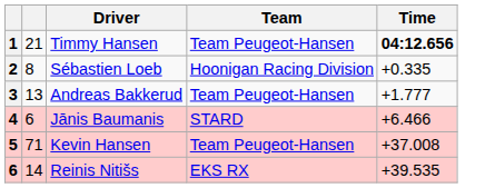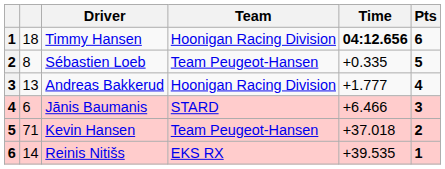 <table class=wikitable style="font-size:95%">
 <tr>
 <th></th>
 <th></th>
 <th>Driver</th>
 <th>Team</th>
 <th>Time</th>
+<th>Pts</th>
 </tr>
 <tr>
 <th>1</th>
-<td>21</td>
+<td>18</td>
 <td> <a href='#'>Timmy Hansen</a></td>
-<td><a href='#'>Team Peugeot-Hansen</a></td>
+<td><a href='#'>Hoonigan Racing Division</a></td>
 <td><strong>04:12.656</strong></td>
+<td><strong>6</strong></td>
 </tr>
 <tr>
 <th>2</th>
 <td>8</td>
 <td> <a href='#'>Sébastien Loeb</a></td>
-<td><a href='#'>Hoonigan Racing Division</a></td>
+<td><a href='#'>Team Peugeot-Hansen</a></td>
 <td>+0.335</td>
+<td><strong>5</strong></td>
 </tr>
 <tr>
 <th>3</th>
 <td>13</td>
 <td> <a href='#'>Andreas Bakkerud</a></td>
-<td><a href='#'>Team Peugeot-Hansen</a></td>
+<td><a href='#'>Hoonigan Racing Division</a></td>
 <td>+1.777</td>
+<td><strong>4</strong></td>
 </tr>
 <tr>
 <th style="background:#ffcccc;">4</th>
 <td style="background:#ffcccc;">6</td>
 <td style="background:#ffcccc;"> <a href='#'>Jānis Baumanis</a></td>
 <td style="background:#ffcccc;"><a href='#'>STARD</a></td>
 <td style="background:#ffcccc;">+6.466</td>
+<td style="background:#ffcccc;"><strong>3</strong></td>
 </tr>
 <tr>
 <th style="background:#ffcccc;">5</th>
 <td style="background:#ffcccc;">71</td>
 <td style="background:#ffcccc;"> <a href='#'>Kevin Hansen</a></td>
 <td style="background:#ffcccc;"><a href='#'>Team Peugeot-Hansen</a></td>
-<td style="background:#ffcccc;">+37.008</td>
+<td style="background:#ffcccc;">+37.018</td>
+<td style="background:#ffcccc;"><strong>2</strong></td>
 </tr>
 <tr>
 <th style="background:#ffcccc;">6</th>
 <td style="background:#ffcccc;">14</td>
 <td style="background:#ffcccc;"> <a href='#'>Reinis Nitišs</a></td>
 <td style="background:#ffcccc;"><a href='#'>EKS RX</a></td>
 <td style="background:#ffcccc;">+39.535</td>
+<td style="background:#ffcccc;"><strong>1</strong></td>
 </tr>
 </table>
